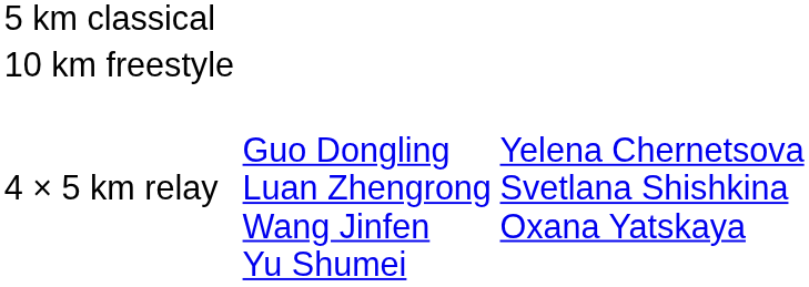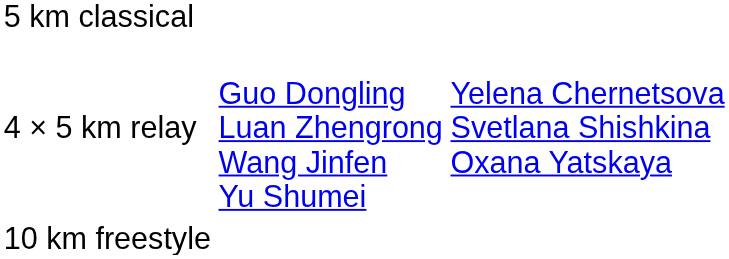 <table>
 <tr>
 <td>5 km classical<br></td>
-<td></td>
-<td></td>
-<td></td>
-</tr>
-<tr>
-<td>10 km freestyle<br></td>
 <td></td>
 <td></td>
 <td></td>
 </tr>
 <tr>
 <td>4 × 5 km relay</td>
 <td><br><a href='#'>Guo Dongling</a><br><a href='#'>Luan Zhengrong</a><br><a href='#'>Wang Jinfen</a><br><a href='#'>Yu Shumei</a></td>
 <td valign=top><br><a href='#'>Yelena Chernetsova</a><br><a href='#'>Svetlana Shishkina</a><br><a href='#'>Oxana Yatskaya</a></td>
 <td valign=top></td>
 </tr>
+<tr>
+<td>10 km freestyle<br></td>
+<td></td>
+<td></td>
+<td></td>
+</tr>
 </table>
